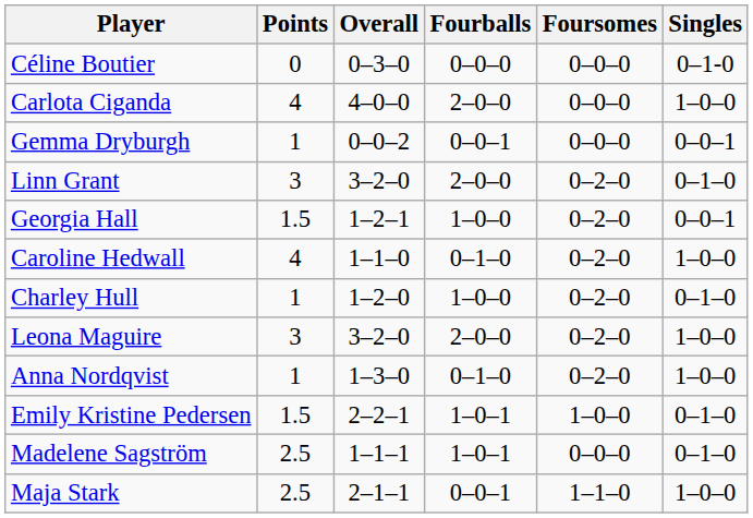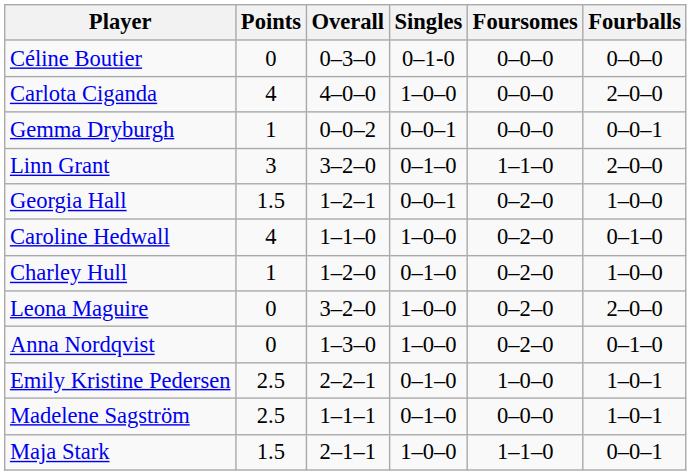 <table class="wikitable sortable" style="text-align:center">
 <tr>
 <th>Player</th>
 <th>Points</th>
 <th>Overall</th>
+<th>Singles</th>
+<th>Foursomes</th>
 <th>Fourballs</th>
-<th>Foursomes</th>
-<th>Singles</th>
 </tr>
 <tr>
 <td align=left><a href='#'>Céline Boutier</a></td>
 <td>0</td>
 <td>0–3–0</td>
+<td>0–1-0</td>
 <td>0–0–0</td>
 <td>0–0–0</td>
-<td>0–1-0</td>
 </tr>
 <tr>
 <td align=left><a href='#'>Carlota Ciganda</a></td>
 <td>4</td>
 <td>4–0–0</td>
+<td>1–0–0</td>
+<td>0–0–0</td>
 <td>2–0–0</td>
-<td>0–0–0</td>
-<td>1–0–0</td>
 </tr>
 <tr>
 <td align=left><a href='#'>Gemma Dryburgh</a></td>
 <td>1</td>
 <td>0–0–2</td>
 <td>0–0–1</td>
 <td>0–0–0</td>
 <td>0–0–1</td>
 </tr>
 <tr>
 <td align=left><a href='#'>Linn Grant</a></td>
 <td>3</td>
 <td>3–2–0</td>
+<td>0–1–0</td>
+<td>1–1–0</td>
 <td>2–0–0</td>
-<td>0–2–0</td>
-<td>0–1–0</td>
 </tr>
 <tr>
 <td align=left><a href='#'>Georgia Hall</a></td>
 <td>1.5</td>
 <td>1–2–1</td>
+<td>0–0–1</td>
+<td>0–2–0</td>
 <td>1–0–0</td>
-<td>0–2–0</td>
-<td>0–0–1</td>
 </tr>
 <tr>
 <td align=left><a href='#'>Caroline Hedwall</a></td>
 <td>4</td>
 <td>1–1–0</td>
+<td>1–0–0</td>
+<td>0–2–0</td>
+<td>0–1–0</td>
+</tr>
+<tr>
+<td align=left><a href='#'>Charley Hull</a></td>
+<td>1</td>
+<td>1–2–0</td>
 <td>0–1–0</td>
 <td>0–2–0</td>
 <td>1–0–0</td>
 </tr>
 <tr>
-<td align=left><a href='#'>Charley Hull</a></td>
-<td>1</td>
-<td>1–2–0</td>
+<td align=left><a href='#'>Leona Maguire</a></td>
+<td>0</td>
+<td>3–2–0</td>
+<td>1–0–0</td>
+<td>0–2–0</td>
+<td>2–0–0</td>
+</tr>
+<tr>
+<td align=left><a href='#'>Anna Nordqvist</a></td>
+<td>0</td>
+<td>1–3–0</td>
 <td>1–0–0</td>
 <td>0–2–0</td>
 <td>0–1–0</td>
 </tr>
 <tr>
-<td align=left><a href='#'>Leona Maguire</a></td>
-<td>3</td>
-<td>3–2–0</td>
-<td>2–0–0</td>
-<td>0–2–0</td>
+<td align=left><a href='#'>Emily Kristine Pedersen</a></td>
+<td>2.5</td>
+<td>2–2–1</td>
+<td>0–1–0</td>
 <td>1–0–0</td>
-</tr>
-<tr>
-<td align=left><a href='#'>Anna Nordqvist</a></td>
-<td>1</td>
-<td>1–3–0</td>
-<td>0–1–0</td>
-<td>0–2–0</td>
-<td>1–0–0</td>
-</tr>
-<tr>
-<td align=left><a href='#'>Emily Kristine Pedersen</a></td>
-<td>1.5</td>
-<td>2–2–1</td>
 <td>1–0–1</td>
-<td>1–0–0</td>
-<td>0–1–0</td>
 </tr>
 <tr>
 <td align=left><a href='#'>Madelene Sagström</a></td>
 <td>2.5</td>
 <td>1–1–1</td>
+<td>0–1–0</td>
+<td>0–0–0</td>
 <td>1–0–1</td>
-<td>0–0–0</td>
-<td>0–1–0</td>
 </tr>
 <tr>
 <td align=left><a href='#'>Maja Stark</a></td>
-<td>2.5</td>
+<td>1.5</td>
 <td>2–1–1</td>
+<td>1–0–0</td>
+<td>1–1–0</td>
 <td>0–0–1</td>
-<td>1–1–0</td>
-<td>1–0–0</td>
 </tr>
 </table>
